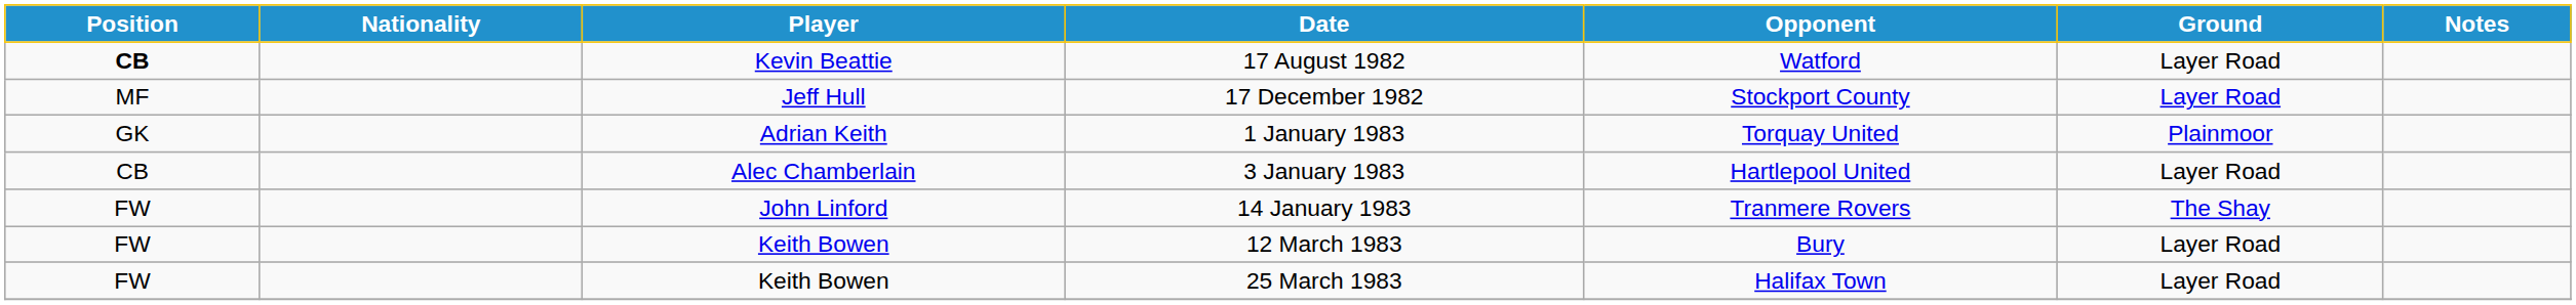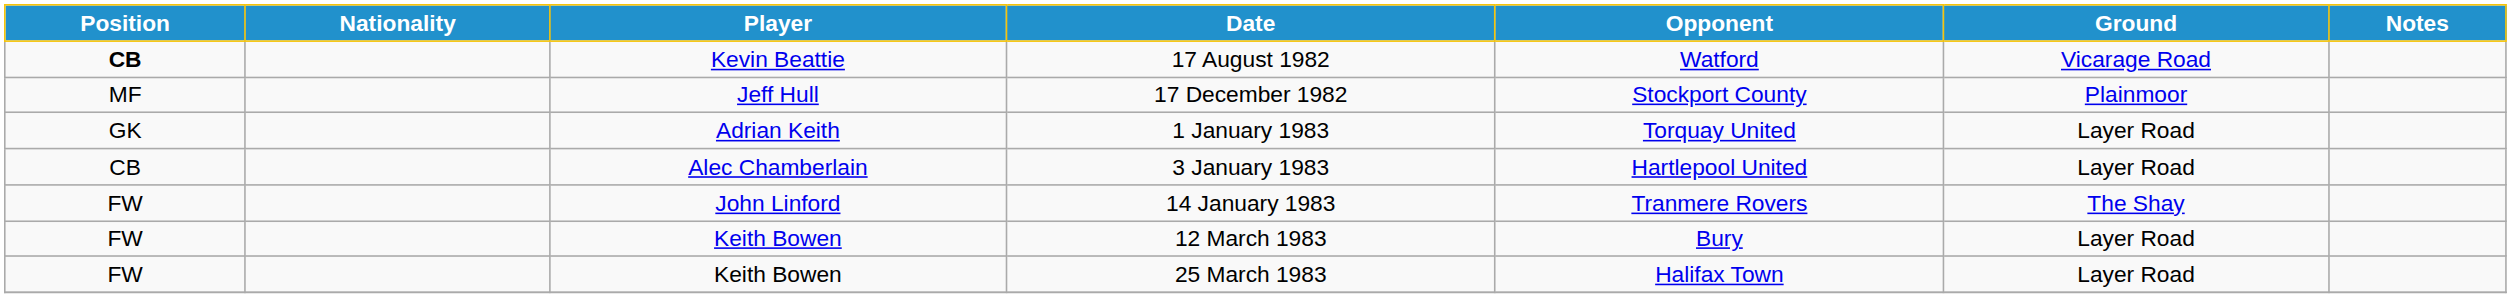 <table class="wikitable" style="text-align:center; font-size:90%; width:100%;">
 <tr>
 <th style="background:#2191CC; color:white; border:1px solid #F7C408; text-align:center;">Position</th>
 <th style="background:#2191CC; color:white; border:1px solid #F7C408; text-align:center;">Nationality</th>
 <th style="background:#2191CC; color:white; border:1px solid #F7C408; text-align:center;">Player</th>
 <th style="background:#2191CC; color:white; border:1px solid #F7C408; text-align:center;">Date</th>
 <th style="background:#2191CC; color:white; border:1px solid #F7C408; text-align:center;">Opponent</th>
 <th style="background:#2191CC; color:white; border:1px solid #F7C408; text-align:center;">Ground</th>
 <th style="background:#2191CC; color:white; border:1px solid #F7C408; text-align:center;">Notes</th>
 </tr>
 <tr>
 <td><strong>CB</strong></td>
 <td></td>
 <td><a href='#'>Kevin Beattie</a></td>
 <td>17 August 1982</td>
 <td><a href='#'>Watford</a></td>
-<td>Layer Road</td>
+<td><a href='#'>Vicarage Road</a></td>
 <td></td>
 </tr>
 <tr>
 <td>MF</td>
 <td></td>
 <td><a href='#'>Jeff Hull</a></td>
 <td>17 December 1982</td>
 <td><a href='#'>Stockport County</a></td>
-<td><a href='#'>Layer Road</a></td>
+<td><a href='#'>Plainmoor</a></td>
 <td></td>
 </tr>
 <tr>
 <td>GK</td>
 <td></td>
 <td><a href='#'>Adrian Keith</a></td>
 <td>1 January 1983</td>
 <td><a href='#'>Torquay United</a></td>
-<td><a href='#'>Plainmoor</a></td>
+<td>Layer Road</td>
 <td></td>
 </tr>
 <tr>
 <td>CB</td>
 <td></td>
 <td><a href='#'>Alec Chamberlain</a></td>
 <td>3 January 1983</td>
 <td><a href='#'>Hartlepool United</a></td>
 <td>Layer Road</td>
 <td></td>
 </tr>
 <tr>
 <td>FW</td>
 <td></td>
 <td><a href='#'>John Linford</a></td>
 <td>14 January 1983</td>
 <td><a href='#'>Tranmere Rovers</a></td>
 <td><a href='#'>The Shay</a></td>
 <td></td>
 </tr>
 <tr>
 <td>FW</td>
 <td></td>
 <td><a href='#'>Keith Bowen</a></td>
 <td>12 March 1983</td>
 <td><a href='#'>Bury</a></td>
 <td>Layer Road</td>
 <td></td>
 </tr>
 <tr>
 <td>FW</td>
 <td></td>
 <td>Keith Bowen</td>
 <td>25 March 1983</td>
 <td><a href='#'>Halifax Town</a></td>
 <td>Layer Road</td>
 <td></td>
 </tr>
 <tr>
 </tr>
 </table>
